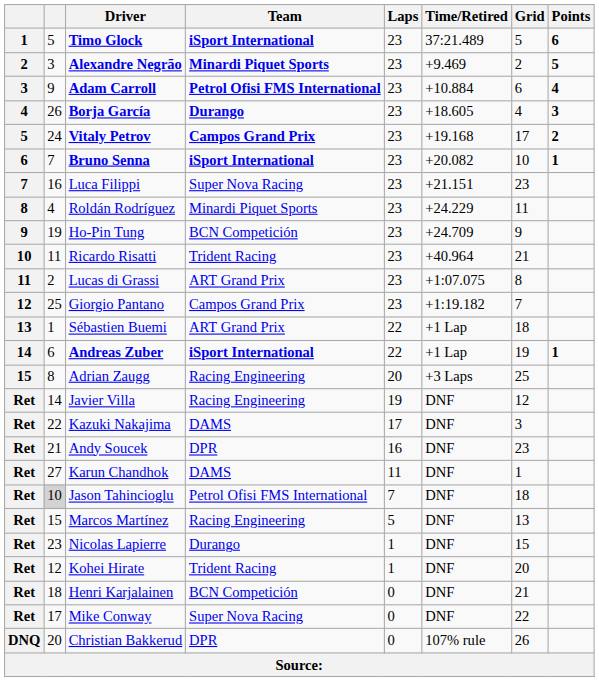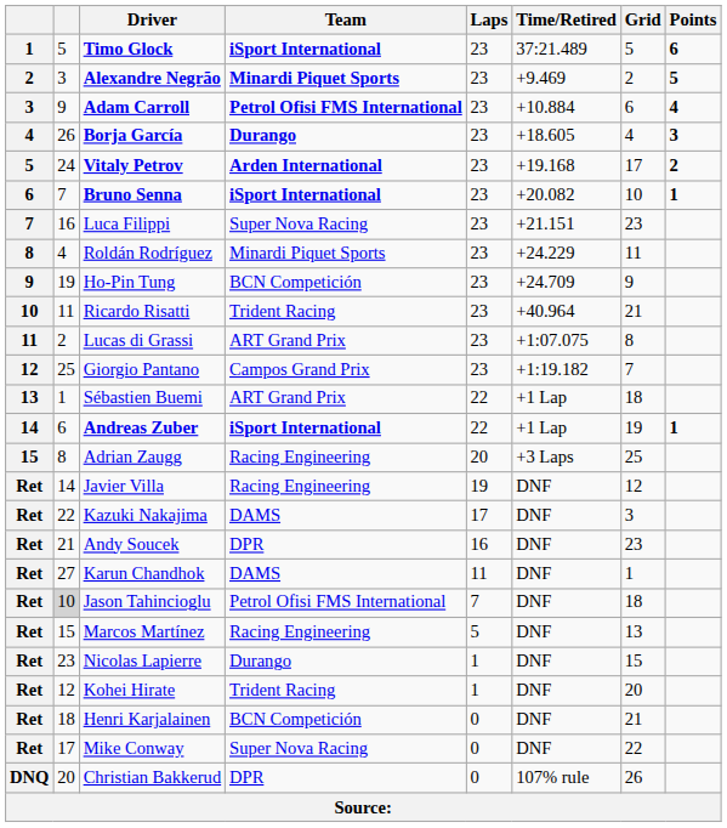 <table class="wikitable" style="font-size:85%">
 <tr>
 <th></th>
 <th></th>
 <th>Driver</th>
 <th>Team</th>
 <th>Laps</th>
 <th>Time/Retired</th>
 <th>Grid</th>
 <th>Points</th>
 </tr>
 <tr>
 <th>1</th>
 <td>5</td>
 <td> <strong><a href='#'>Timo Glock</a></strong></td>
 <td><strong><a href='#'>iSport International</a></strong></td>
 <td>23</td>
 <td>37:21.489</td>
 <td>5</td>
 <td><strong>6</strong></td>
 </tr>
 <tr>
 <th>2</th>
 <td>3</td>
 <td> <strong><a href='#'>Alexandre Negrão</a></strong></td>
 <td><strong><a href='#'>Minardi Piquet Sports</a></strong></td>
 <td>23</td>
 <td>+9.469</td>
 <td>2</td>
 <td><strong>5</strong></td>
 </tr>
 <tr>
 <th>3</th>
 <td>9</td>
 <td> <strong><a href='#'>Adam Carroll</a></strong></td>
 <td><strong><a href='#'>Petrol Ofisi FMS International</a></strong></td>
 <td>23</td>
 <td>+10.884</td>
 <td>6</td>
 <td><strong>4</strong></td>
 </tr>
 <tr>
 <th>4</th>
 <td>26</td>
 <td> <strong><a href='#'>Borja García</a></strong></td>
 <td><strong><a href='#'>Durango</a></strong></td>
 <td>23</td>
 <td>+18.605</td>
 <td>4</td>
 <td><strong>3</strong></td>
 </tr>
 <tr>
 <th>5</th>
 <td>24</td>
 <td> <strong><a href='#'>Vitaly Petrov</a></strong></td>
-<td><strong><a href='#'>Campos Grand Prix</a></strong></td>
+<td><strong><a href='#'>Arden International</a></strong></td>
 <td>23</td>
 <td>+19.168</td>
 <td>17</td>
 <td><strong>2</strong></td>
 </tr>
 <tr>
 <th>6</th>
 <td>7</td>
 <td> <strong><a href='#'>Bruno Senna</a></strong></td>
 <td><strong><a href='#'>iSport International</a></strong></td>
 <td>23</td>
 <td>+20.082</td>
 <td>10</td>
 <td><strong>1</strong></td>
 </tr>
 <tr>
 <th>7</th>
 <td>16</td>
 <td> <a href='#'>Luca Filippi</a></td>
 <td><a href='#'>Super Nova Racing</a></td>
 <td>23</td>
 <td>+21.151</td>
 <td>23</td>
 <td></td>
 </tr>
 <tr>
 <th>8</th>
 <td>4</td>
 <td> <a href='#'>Roldán Rodríguez</a></td>
 <td><a href='#'>Minardi Piquet Sports</a></td>
 <td>23</td>
 <td>+24.229</td>
 <td>11</td>
 <td></td>
 </tr>
 <tr>
 <th>9</th>
 <td>19</td>
 <td> <a href='#'>Ho-Pin Tung</a></td>
 <td><a href='#'>BCN Competición</a></td>
 <td>23</td>
 <td>+24.709</td>
 <td>9</td>
 <td></td>
 </tr>
 <tr>
 <th>10</th>
 <td>11</td>
 <td> <a href='#'>Ricardo Risatti</a></td>
 <td><a href='#'>Trident Racing</a></td>
 <td>23</td>
 <td>+40.964</td>
 <td>21</td>
 <td></td>
 </tr>
 <tr>
 <th>11</th>
 <td>2</td>
 <td> <a href='#'>Lucas di Grassi</a></td>
 <td><a href='#'>ART Grand Prix</a></td>
 <td>23</td>
 <td>+1:07.075</td>
 <td>8</td>
 <td></td>
 </tr>
 <tr>
 <th>12</th>
 <td>25</td>
 <td> <a href='#'>Giorgio Pantano</a></td>
 <td><a href='#'>Campos Grand Prix</a></td>
 <td>23</td>
 <td>+1:19.182</td>
 <td>7</td>
 <td></td>
 </tr>
 <tr>
 <th>13</th>
 <td>1</td>
 <td> <a href='#'>Sébastien Buemi</a></td>
 <td><a href='#'>ART Grand Prix</a></td>
 <td>22</td>
 <td>+1 Lap</td>
 <td>18</td>
 <td></td>
 </tr>
 <tr>
 <th>14</th>
 <td>6</td>
 <td> <strong><a href='#'>Andreas Zuber</a></strong></td>
 <td><strong><a href='#'>iSport International</a></strong></td>
 <td>22</td>
 <td>+1 Lap</td>
 <td>19</td>
 <td><strong>1</strong></td>
 </tr>
 <tr>
 <th>15</th>
 <td>8</td>
 <td> <a href='#'>Adrian Zaugg</a></td>
 <td><a href='#'>Racing Engineering</a></td>
 <td>20</td>
 <td>+3 Laps</td>
 <td>25</td>
 <td></td>
 </tr>
 <tr>
 <th>Ret</th>
 <td>14</td>
 <td> <a href='#'>Javier Villa</a></td>
 <td><a href='#'>Racing Engineering</a></td>
 <td>19</td>
 <td>DNF</td>
 <td>12</td>
 <td></td>
 </tr>
 <tr>
 <th>Ret</th>
 <td>22</td>
 <td> <a href='#'>Kazuki Nakajima</a></td>
 <td><a href='#'>DAMS</a></td>
 <td>17</td>
 <td>DNF</td>
 <td>3</td>
 <td></td>
 </tr>
 <tr>
 <th>Ret</th>
 <td>21</td>
 <td> <a href='#'>Andy Soucek</a></td>
 <td><a href='#'>DPR</a></td>
 <td>16</td>
 <td>DNF</td>
 <td>23</td>
 <td></td>
 </tr>
 <tr>
 <th>Ret</th>
 <td>27</td>
 <td> <a href='#'>Karun Chandhok</a></td>
 <td><a href='#'>DAMS</a></td>
 <td>11</td>
 <td>DNF</td>
 <td>1</td>
 <td></td>
 </tr>
 <tr>
 <th>Ret</th>
 <td style="background: lightgrey;">10</td>
 <td> <a href='#'>Jason Tahincioglu</a></td>
 <td><a href='#'>Petrol Ofisi FMS International</a></td>
 <td>7</td>
 <td>DNF</td>
 <td>18</td>
 <td></td>
 </tr>
 <tr>
 <th>Ret</th>
 <td>15</td>
 <td> <a href='#'>Marcos Martínez</a></td>
 <td><a href='#'>Racing Engineering</a></td>
 <td>5</td>
 <td>DNF</td>
 <td>13</td>
 <td></td>
 </tr>
 <tr>
 <th>Ret</th>
 <td>23</td>
 <td> <a href='#'>Nicolas Lapierre</a></td>
 <td><a href='#'>Durango</a></td>
 <td>1</td>
 <td>DNF</td>
 <td>15</td>
 <td></td>
 </tr>
 <tr>
 <th>Ret</th>
 <td>12</td>
 <td> <a href='#'>Kohei Hirate</a></td>
 <td><a href='#'>Trident Racing</a></td>
 <td>1</td>
 <td>DNF</td>
 <td>20</td>
 <td></td>
 </tr>
 <tr>
 <th>Ret</th>
 <td>18</td>
 <td> <a href='#'>Henri Karjalainen</a></td>
 <td><a href='#'>BCN Competición</a></td>
 <td>0</td>
 <td>DNF</td>
 <td>21</td>
 <td></td>
 </tr>
 <tr>
 <th>Ret</th>
 <td>17</td>
 <td> <a href='#'>Mike Conway</a></td>
 <td><a href='#'>Super Nova Racing</a></td>
 <td>0</td>
 <td>DNF</td>
 <td>22</td>
 <td></td>
 </tr>
 <tr>
 <th>DNQ</th>
 <td>20</td>
 <td> <a href='#'>Christian Bakkerud</a></td>
 <td><a href='#'>DPR</a></td>
 <td>0</td>
 <td>107% rule</td>
 <td>26</td>
 <td></td>
 </tr>
 <tr>
 <th colspan="8">Source:</th>
 </tr>
 </table>
